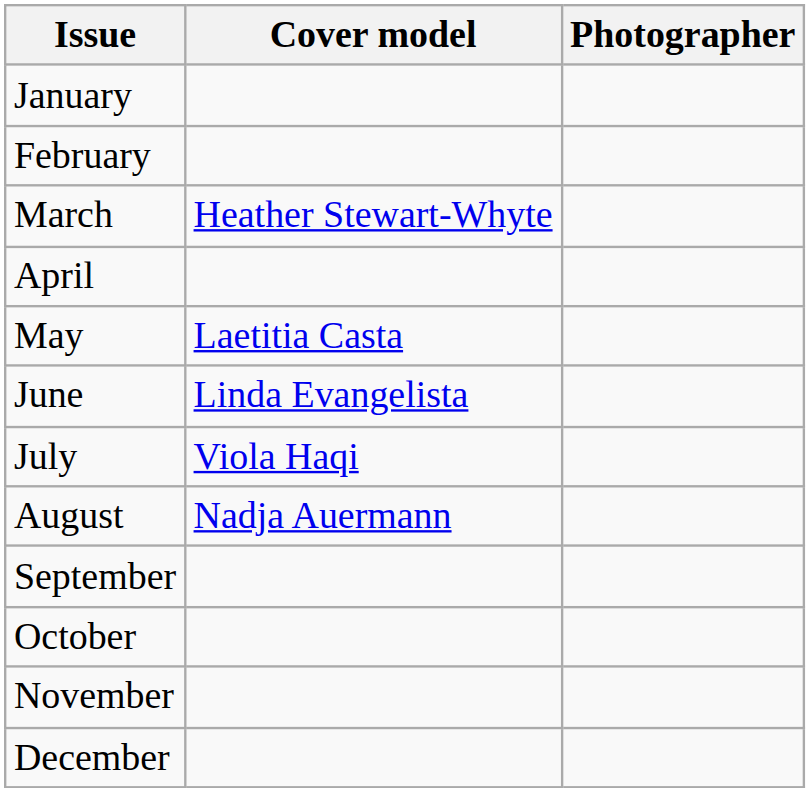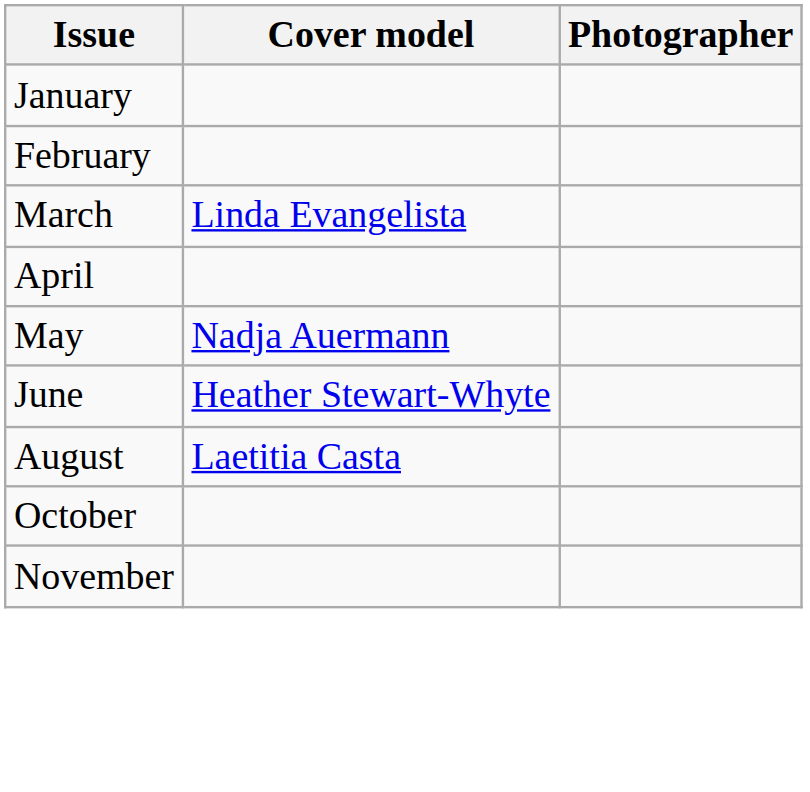 <table class="sortable wikitable">
 <tr>
 <th>Issue</th>
 <th>Cover model</th>
 <th>Photographer</th>
 </tr>
 <tr>
 <td>January</td>
 <td></td>
 <td></td>
 </tr>
 <tr>
 <td>February</td>
 <td></td>
 <td></td>
 </tr>
 <tr>
 <td>March</td>
-<td><a href='#'>Heather Stewart-Whyte</a></td>
+<td><a href='#'>Linda Evangelista</a></td>
 <td></td>
 </tr>
 <tr>
 <td>April</td>
 <td></td>
 <td></td>
 </tr>
 <tr>
 <td>May</td>
-<td><a href='#'>Laetitia Casta</a></td>
+<td><a href='#'>Nadja Auermann</a></td>
 <td></td>
 </tr>
 <tr>
 <td>June</td>
-<td><a href='#'>Linda Evangelista</a></td>
-<td></td>
-</tr>
-<tr>
-<td>July</td>
-<td><a href='#'>Viola Haqi</a></td>
+<td><a href='#'>Heather Stewart-Whyte</a></td>
 <td></td>
 </tr>
 <tr>
 <td>August</td>
-<td><a href='#'>Nadja Auermann</a></td>
-<td></td>
-</tr>
-<tr>
-<td>September</td>
-<td></td>
+<td><a href='#'>Laetitia Casta</a></td>
 <td></td>
 </tr>
 <tr>
 <td>October</td>
 <td></td>
 <td></td>
 </tr>
 <tr>
 <td>November</td>
 <td></td>
 <td></td>
 </tr>
-<tr>
-<td>December</td>
-<td></td>
-<td></td>
-</tr>
 </table>
